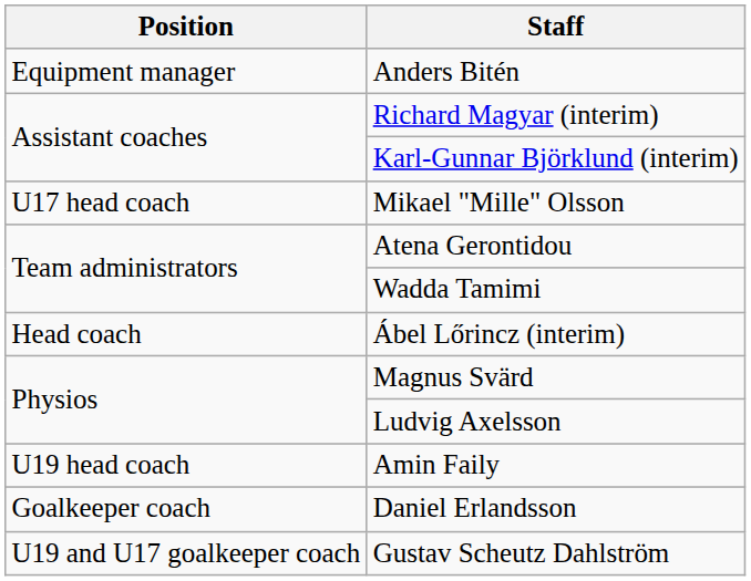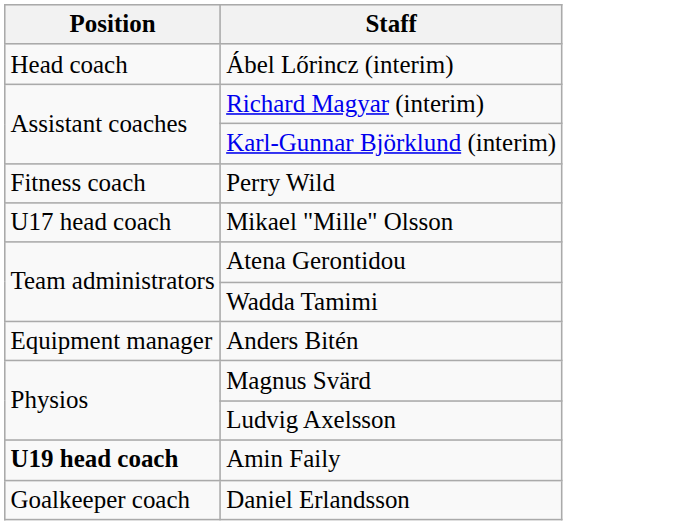 <table class="wikitable">
 <tr>
 <th>Position</th>
 <th>Staff</th>
 </tr>
 <tr>
-<td>Equipment manager</td>
-<td> Anders Bitén</td>
+<td>Head coach</td>
+<td> Ábel Lőrincz (interim)</td>
 </tr>
 <tr>
 <td rowspan="2">Assistant coaches</td>
 <td> <a href='#'>Richard Magyar</a> (interim)</td>
 </tr>
 <tr>
 <td> <a href='#'>Karl-Gunnar Björklund</a> (interim)</td>
+</tr>
+<tr>
+<td>Fitness coach</td>
+<td> Perry Wild</td>
 </tr>
 <tr>
 <td>U17 head coach</td>
 <td> Mikael "Mille" Olsson</td>
 </tr>
 <tr>
 <td rowspan="2">Team administrators</td>
 <td> Atena Gerontidou</td>
 </tr>
 <tr>
 <td> Wadda Tamimi</td>
 </tr>
 <tr>
-<td>Head coach</td>
-<td> Ábel Lőrincz (interim)</td>
+<td>Equipment manager</td>
+<td> Anders Bitén</td>
 </tr>
 <tr>
 <td rowspan="2">Physios</td>
 <td> Magnus Svärd</td>
 </tr>
 <tr>
 <td> Ludvig Axelsson</td>
 </tr>
 <tr>
-<td>U19 head coach</td>
+<td><strong>U19 head coach</strong></td>
 <td> Amin Faily</td>
 </tr>
 <tr>
 <td>Goalkeeper coach</td>
 <td> Daniel Erlandsson</td>
 </tr>
-<tr>
-<td>U19 and U17 goalkeeper coach</td>
-<td> Gustav Scheutz Dahlström</td>
-</tr>
 </table>
